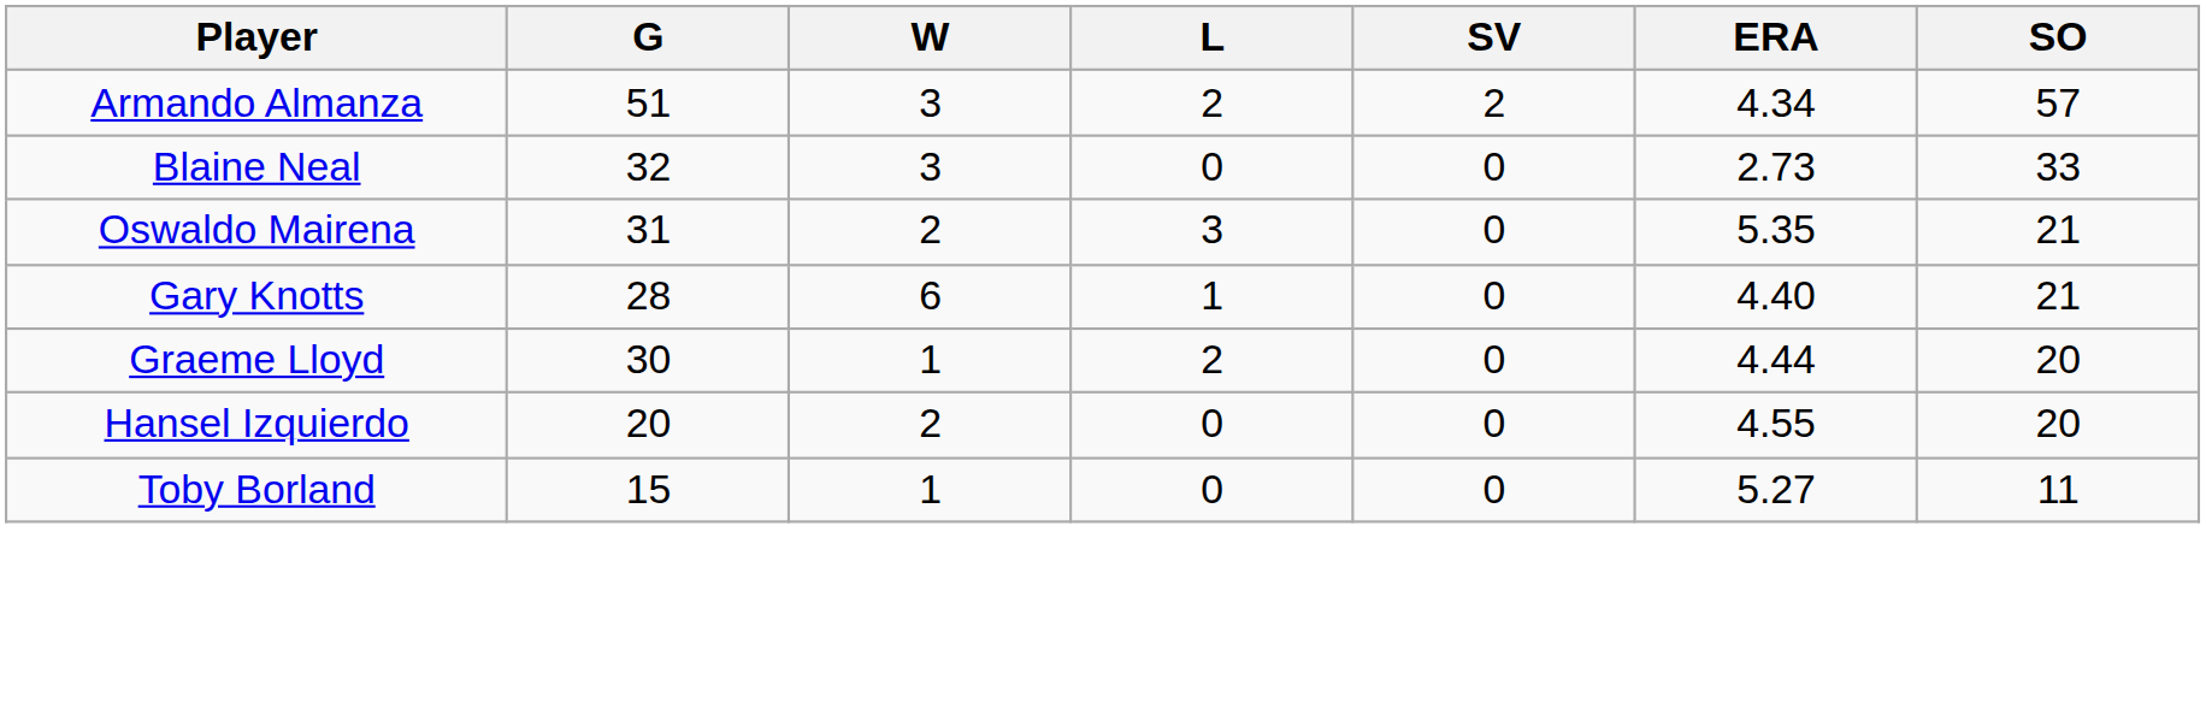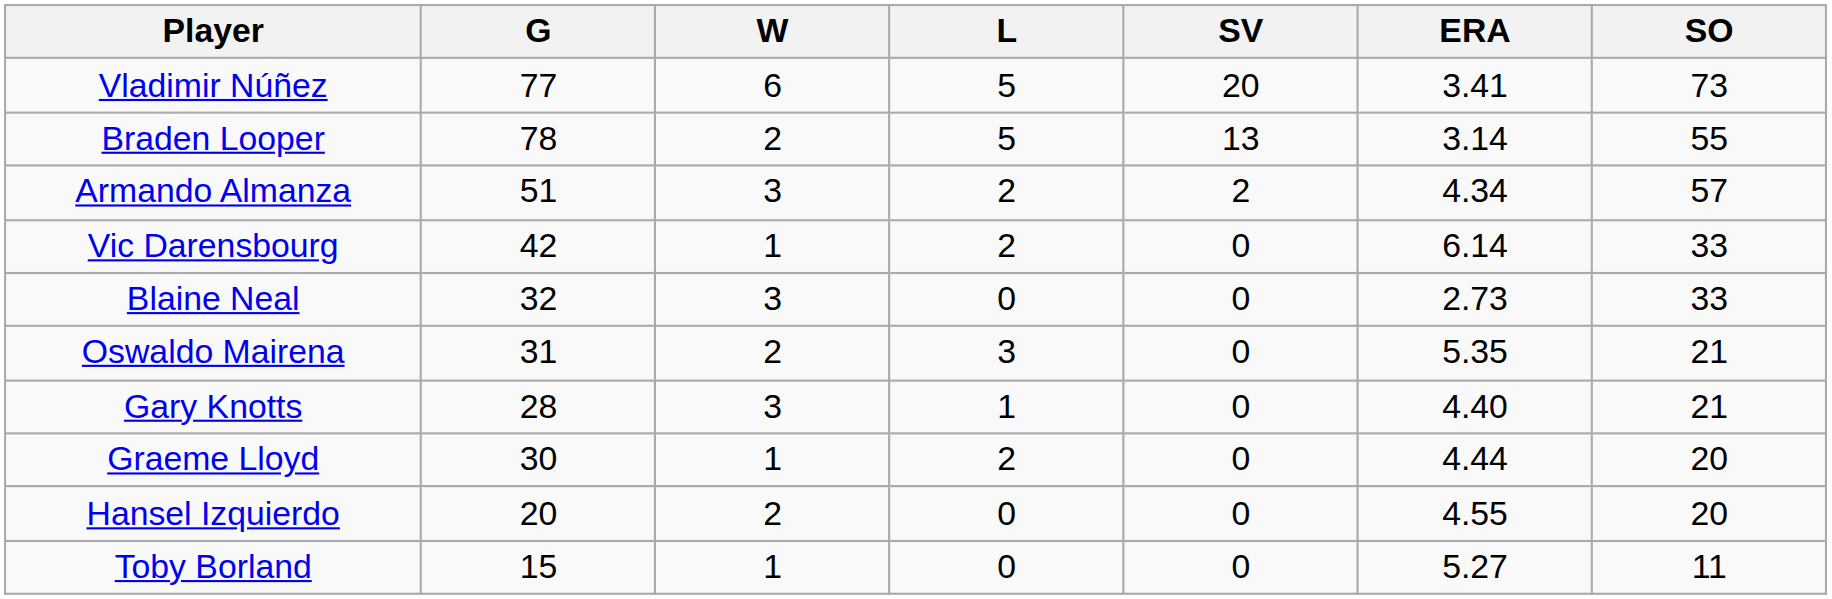 <table class="wikitable sortable">
 <tr>
 <th bgcolor="#DDDDFF" width="16%">Player</th>
 <th bgcolor="#DDDDFF" width="9%">G</th>
 <th bgcolor="#DDDDFF" width="9%">W</th>
 <th bgcolor="#DDDDFF" width="9%">L</th>
 <th bgcolor="#DDDDFF" width="9%">SV</th>
 <th bgcolor="#DDDDFF" width="9%">ERA</th>
 <th bgcolor="#DDDDFF" width="9%">SO</th>
 </tr>
+<tr align="center">
+<td><a href='#'>Vladimir Núñez</a></td>
+<td>77</td>
+<td>6</td>
+<td>5</td>
+<td>20</td>
+<td>3.41</td>
+<td>73</td>
+</tr>
+<tr align=center>
+<td><a href='#'>Braden Looper</a></td>
+<td>78</td>
+<td>2</td>
+<td>5</td>
+<td>13</td>
+<td>3.14</td>
+<td>55</td>
+</tr>
 <tr align=center>
 <td><a href='#'>Armando Almanza</a></td>
 <td>51</td>
 <td>3</td>
 <td>2</td>
 <td>2</td>
 <td>4.34</td>
 <td>57</td>
+</tr>
+<tr align=center>
+<td><a href='#'>Vic Darensbourg</a></td>
+<td>42</td>
+<td>1</td>
+<td>2</td>
+<td>0</td>
+<td>6.14</td>
+<td>33</td>
 </tr>
 <tr align=center>
 <td><a href='#'>Blaine Neal</a></td>
 <td>32</td>
 <td>3</td>
 <td>0</td>
 <td>0</td>
 <td>2.73</td>
 <td>33</td>
 </tr>
 <tr align=center>
 <td><a href='#'>Oswaldo Mairena</a></td>
 <td>31</td>
 <td>2</td>
 <td>3</td>
 <td>0</td>
 <td>5.35</td>
 <td>21</td>
 </tr>
 <tr align=center>
 <td><a href='#'>Gary Knotts</a></td>
 <td>28</td>
-<td>6</td>
+<td>3</td>
 <td>1</td>
 <td>0</td>
 <td>4.40</td>
 <td>21</td>
 </tr>
 <tr align=center>
 <td><a href='#'>Graeme Lloyd</a></td>
 <td>30</td>
 <td>1</td>
 <td>2</td>
 <td>0</td>
 <td>4.44</td>
 <td>20</td>
 </tr>
 <tr align=center>
 <td><a href='#'>Hansel Izquierdo</a></td>
 <td>20</td>
 <td>2</td>
 <td>0</td>
 <td>0</td>
 <td>4.55</td>
 <td>20</td>
 </tr>
 <tr align=center>
 <td><a href='#'>Toby Borland</a></td>
 <td>15</td>
 <td>1</td>
 <td>0</td>
 <td>0</td>
 <td>5.27</td>
 <td>11</td>
 </tr>
 </table>
